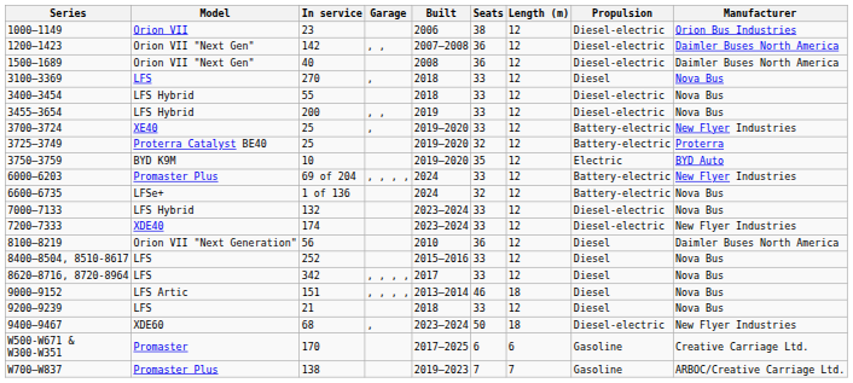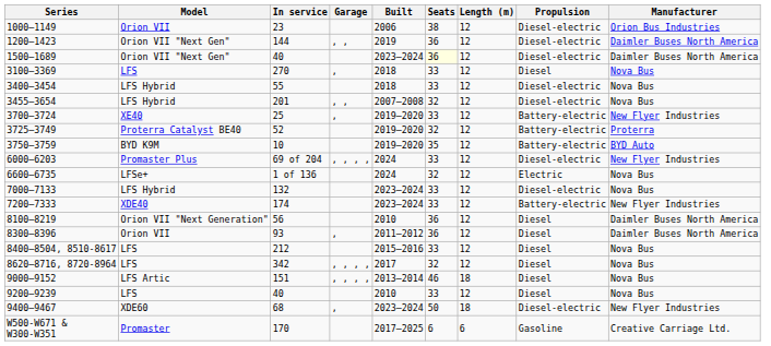 <table class="wikitable sortable">
 <tr>
 <th>Series</th>
 <th>Model</th>
 <th>In service</th>
 <th class="unsortable">Garage</th>
 <th>Built</th>
 <th>Seats</th>
 <th>Length (m)</th>
 <th>Propulsion</th>
 <th>Manufacturer</th>
 </tr>
 <tr>
 <td>1000–1149</td>
 <td><a href='#'>Orion VII</a></td>
 <td>23</td>
 <td></td>
 <td>2006</td>
 <td>38</td>
 <td>12</td>
 <td>Diesel-electric</td>
 <td><a href='#'>Orion Bus Industries</a></td>
 </tr>
 <tr>
 <td>1200–1423</td>
 <td>Orion VII "Next Gen"</td>
-<td>142</td>
+<td>144</td>
 <td>, , </td>
-<td>2007–2008</td>
+<td>2019</td>
 <td>36</td>
 <td>12</td>
 <td>Diesel-electric</td>
 <td><a href='#'>Daimler Buses North America</a></td>
 </tr>
 <tr>
 <td>1500–1689</td>
 <td>Orion VII "Next Gen"</td>
 <td>40</td>
 <td></td>
-<td>2008</td>
-<td>36</td>
+<td>2023–2024</td>
+<td style="background: lightyellow;">36</td>
 <td>12</td>
 <td>Diesel-electric</td>
 <td>Daimler Buses North America</td>
 </tr>
 <tr>
 <td>3100–3369</td>
 <td><a href='#'>LFS</a></td>
 <td>270</td>
 <td>, </td>
 <td>2018</td>
 <td>33</td>
 <td>12</td>
 <td>Diesel</td>
 <td><a href='#'>Nova Bus</a></td>
 </tr>
 <tr>
 <td>3400–3454</td>
 <td>LFS Hybrid</td>
 <td>55</td>
 <td></td>
 <td>2018</td>
 <td>33</td>
 <td>12</td>
 <td>Diesel-electric</td>
 <td>Nova Bus</td>
 </tr>
 <tr>
 <td>3455–3654</td>
 <td>LFS Hybrid</td>
-<td>200</td>
+<td>201</td>
 <td>, , </td>
-<td>2019</td>
-<td>33</td>
+<td>2007–2008</td>
+<td>32</td>
 <td>12</td>
 <td>Diesel-electric</td>
 <td>Nova Bus</td>
 </tr>
 <tr>
 <td>3700–3724</td>
 <td><a href='#'>XE40</a></td>
 <td>25</td>
 <td>, </td>
 <td>2019–2020</td>
 <td>33</td>
 <td>12</td>
 <td>Battery-electric</td>
 <td><a href='#'>New Flyer</a> Industries</td>
 </tr>
 <tr>
 <td>3725–3749</td>
 <td><a href='#'>Proterra Catalyst</a> BE40</td>
-<td>25</td>
+<td>52</td>
 <td></td>
 <td>2019–2020</td>
 <td>32</td>
 <td>12</td>
 <td>Battery-electric</td>
 <td><a href='#'>Proterra</a></td>
 </tr>
 <tr>
 <td>3750–3759</td>
 <td>BYD K9M</td>
 <td>10</td>
 <td></td>
 <td>2019–2020</td>
 <td>35</td>
 <td>12</td>
-<td>Electric</td>
+<td>Battery-electric</td>
 <td><a href='#'>BYD Auto</a></td>
 </tr>
 <tr>
 <td>6000–6203</td>
 <td><a href='#'>Promaster Plus</a></td>
 <td>69 of 204</td>
 <td>, , , , </td>
 <td>2024</td>
 <td>33</td>
 <td>12</td>
-<td>Battery-electric</td>
+<td>Diesel-electric</td>
 <td><a href='#'>New Flyer</a> Industries</td>
 </tr>
 <tr>
 <td>6600–6735</td>
 <td>LFSe+</td>
 <td>1 of 136</td>
 <td></td>
 <td>2024</td>
 <td>32</td>
 <td>12</td>
-<td>Battery-electric</td>
+<td>Electric</td>
 <td>Nova Bus</td>
 </tr>
 <tr>
 <td>7000–7133</td>
 <td>LFS Hybrid</td>
 <td>132</td>
 <td></td>
 <td>2023–2024</td>
 <td>33</td>
 <td>12</td>
 <td>Diesel-electric</td>
 <td>Nova Bus</td>
 </tr>
 <tr>
 <td>7200–7333</td>
 <td><a href='#'>XDE40</a></td>
 <td>174</td>
 <td></td>
 <td>2023–2024</td>
 <td>33</td>
 <td>12</td>
-<td>Diesel-electric</td>
+<td>Battery-electric</td>
 <td>New Flyer Industries</td>
 </tr>
 <tr>
 <td>8100–8219</td>
 <td>Orion VII "Next Generation"</td>
 <td>56</td>
 <td></td>
 <td>2010</td>
 <td>36</td>
 <td>12</td>
 <td>Diesel</td>
 <td>Daimler Buses North America</td>
 </tr>
 <tr>
+<td>8300–8396</td>
+<td>Orion VII</td>
+<td>93</td>
+<td>, </td>
+<td>2011–2012</td>
+<td>36</td>
+<td>12</td>
+<td>Diesel</td>
+<td>Daimler Buses North America</td>
+</tr>
+<tr>
 <td>8400–8504, 8510-8617</td>
 <td>LFS</td>
-<td>252</td>
+<td>212</td>
 <td></td>
 <td>2015–2016</td>
 <td>33</td>
 <td>12</td>
 <td>Diesel</td>
 <td>Nova Bus</td>
 </tr>
 <tr>
 <td>8620–8716, 8720-8964</td>
 <td>LFS</td>
 <td>342</td>
 <td>, , , , </td>
 <td>2017</td>
-<td>33</td>
+<td>32</td>
 <td>12</td>
 <td>Diesel</td>
 <td>Nova Bus</td>
 </tr>
 <tr>
 <td>9000–9152</td>
 <td>LFS Artic</td>
 <td>151</td>
 <td>, , , , </td>
 <td>2013–2014</td>
 <td>46</td>
 <td>18</td>
 <td>Diesel</td>
 <td>Nova Bus</td>
 </tr>
 <tr>
 <td>9200–9239</td>
 <td>LFS</td>
-<td>21</td>
+<td>40</td>
 <td></td>
-<td>2018</td>
+<td>2010</td>
 <td>33</td>
 <td>12</td>
 <td>Diesel</td>
 <td>Nova Bus</td>
 </tr>
 <tr>
 <td>9400–9467</td>
 <td>XDE60</td>
 <td>68</td>
 <td>, </td>
 <td>2023–2024</td>
 <td>50</td>
 <td>18</td>
 <td>Diesel-electric</td>
 <td>New Flyer Industries</td>
 </tr>
 <tr>
 <td>W500-W671 &<br>W300-W351</td>
 <td><a href='#'>Promaster</a></td>
 <td>170</td>
 <td></td>
 <td>2017–2025</td>
 <td>6</td>
 <td>6</td>
 <td>Gasoline</td>
 <td>Creative Carriage Ltd.</td>
 </tr>
-<tr>
-<td>W700–W837</td>
-<td><a href='#'>Promaster Plus</a></td>
-<td>138</td>
-<td></td>
-<td>2019–2023</td>
-<td>7</td>
-<td>7</td>
-<td>Gasoline</td>
-<td>ARBOC/Creative Carriage Ltd.</td>
-</tr>
 </table>
